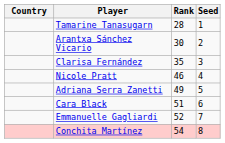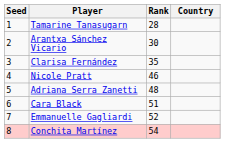 <table class="sortable wikitable">
 <tr>
-<th width="70">Country</th>
+<th>Seed</th>
 <th width="175">Player</th>
 <th>Rank</th>
-<th>Seed</th>
+<th width="70">Country</th>
 </tr>
 <tr>
-<td></td>
+<td>1</td>
 <td><a href='#'>Tamarine Tanasugarn</a></td>
 <td>28</td>
-<td>1</td>
+<td></td>
 </tr>
 <tr>
-<td></td>
+<td>2</td>
 <td><a href='#'>Arantxa Sánchez Vicario</a></td>
 <td>30</td>
-<td>2</td>
+<td></td>
 </tr>
 <tr>
-<td></td>
+<td>3</td>
 <td><a href='#'>Clarisa Fernández</a></td>
 <td>35</td>
-<td>3</td>
+<td></td>
 </tr>
 <tr>
-<td></td>
+<td>4</td>
 <td><a href='#'>Nicole Pratt</a></td>
 <td>46</td>
-<td>4</td>
+<td></td>
 </tr>
 <tr>
+<td>5</td>
+<td><a href='#'>Adriana Serra Zanetti</a></td>
+<td>48</td>
 <td></td>
-<td><a href='#'>Adriana Serra Zanetti</a></td>
-<td>49</td>
-<td>5</td>
 </tr>
 <tr>
-<td></td>
+<td>6</td>
 <td><a href='#'>Cara Black</a></td>
 <td>51</td>
-<td>6</td>
+<td></td>
 </tr>
 <tr>
-<td></td>
+<td>7</td>
 <td><a href='#'>Emmanuelle Gagliardi</a></td>
 <td>52</td>
-<td>7</td>
+<td></td>
 </tr>
 <tr style="background:#fcc;">
-<td></td>
+<td>8</td>
 <td><a href='#'>Conchita Martínez</a></td>
 <td>54</td>
-<td>8</td>
+<td></td>
 </tr>
 </table>
